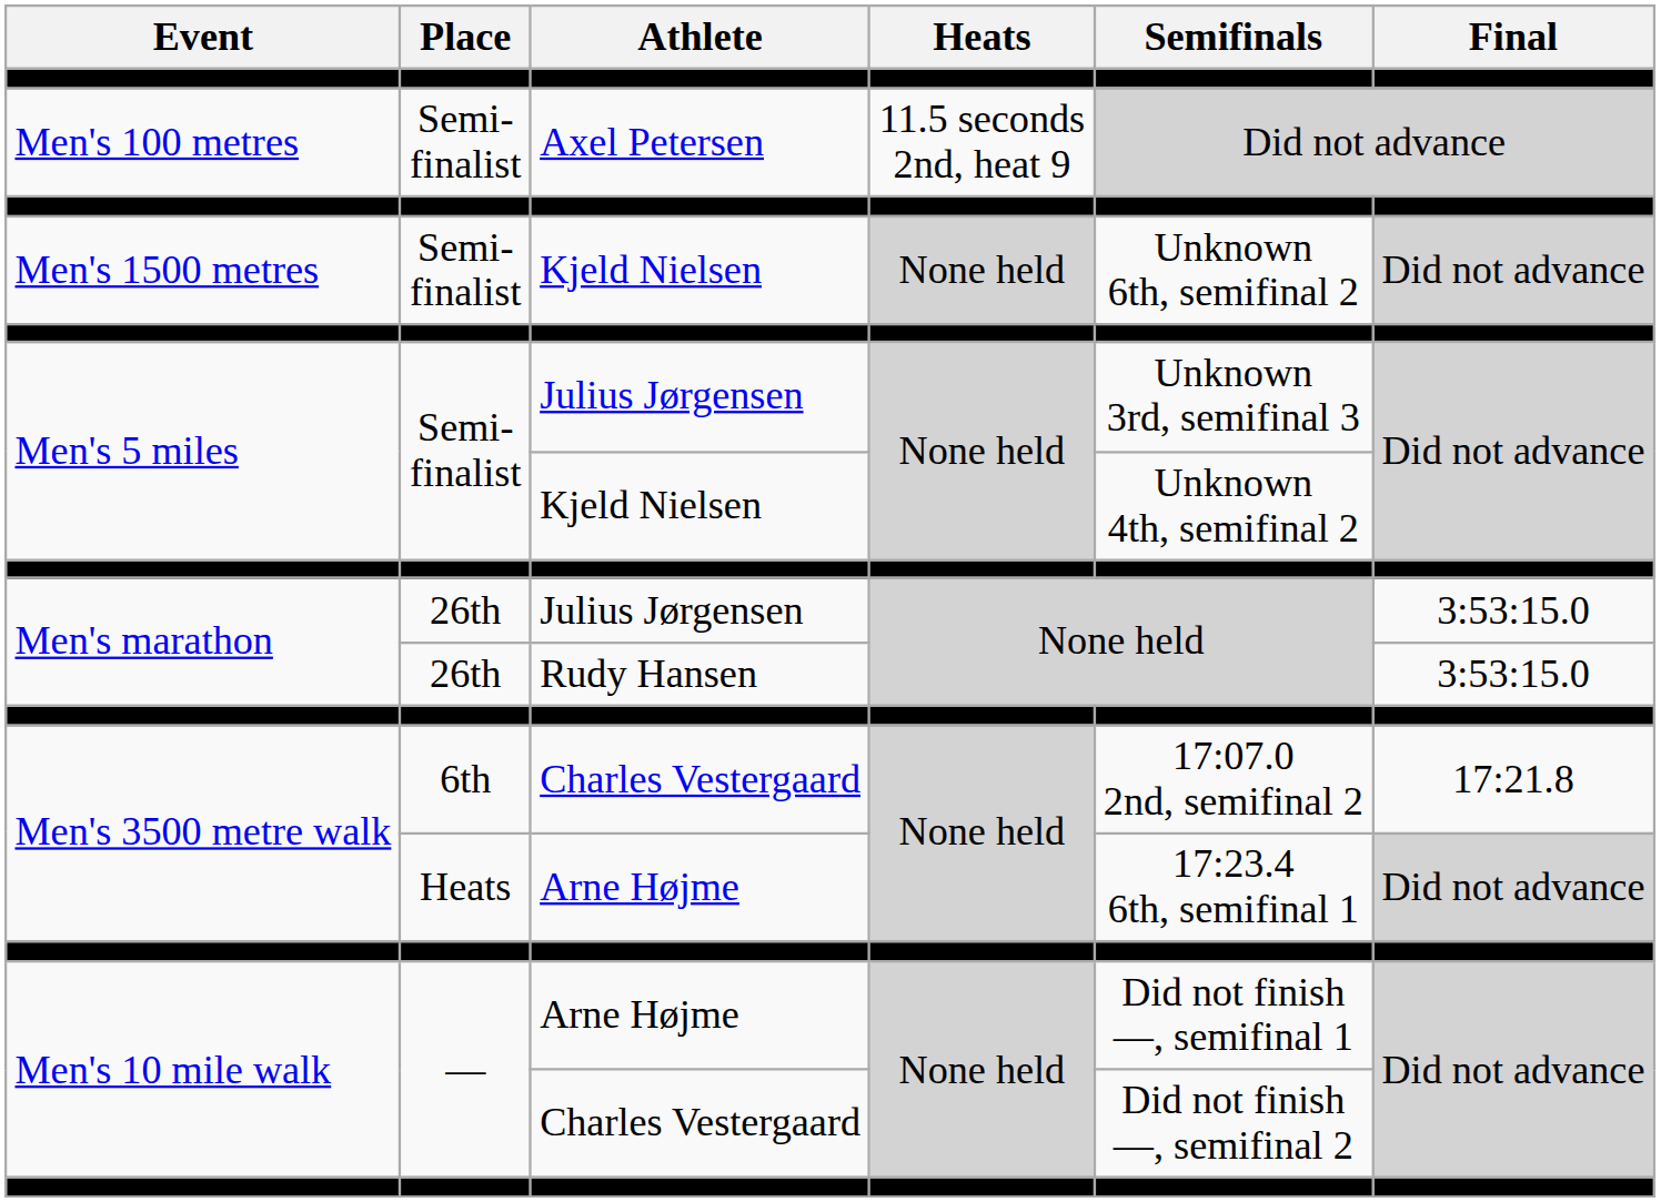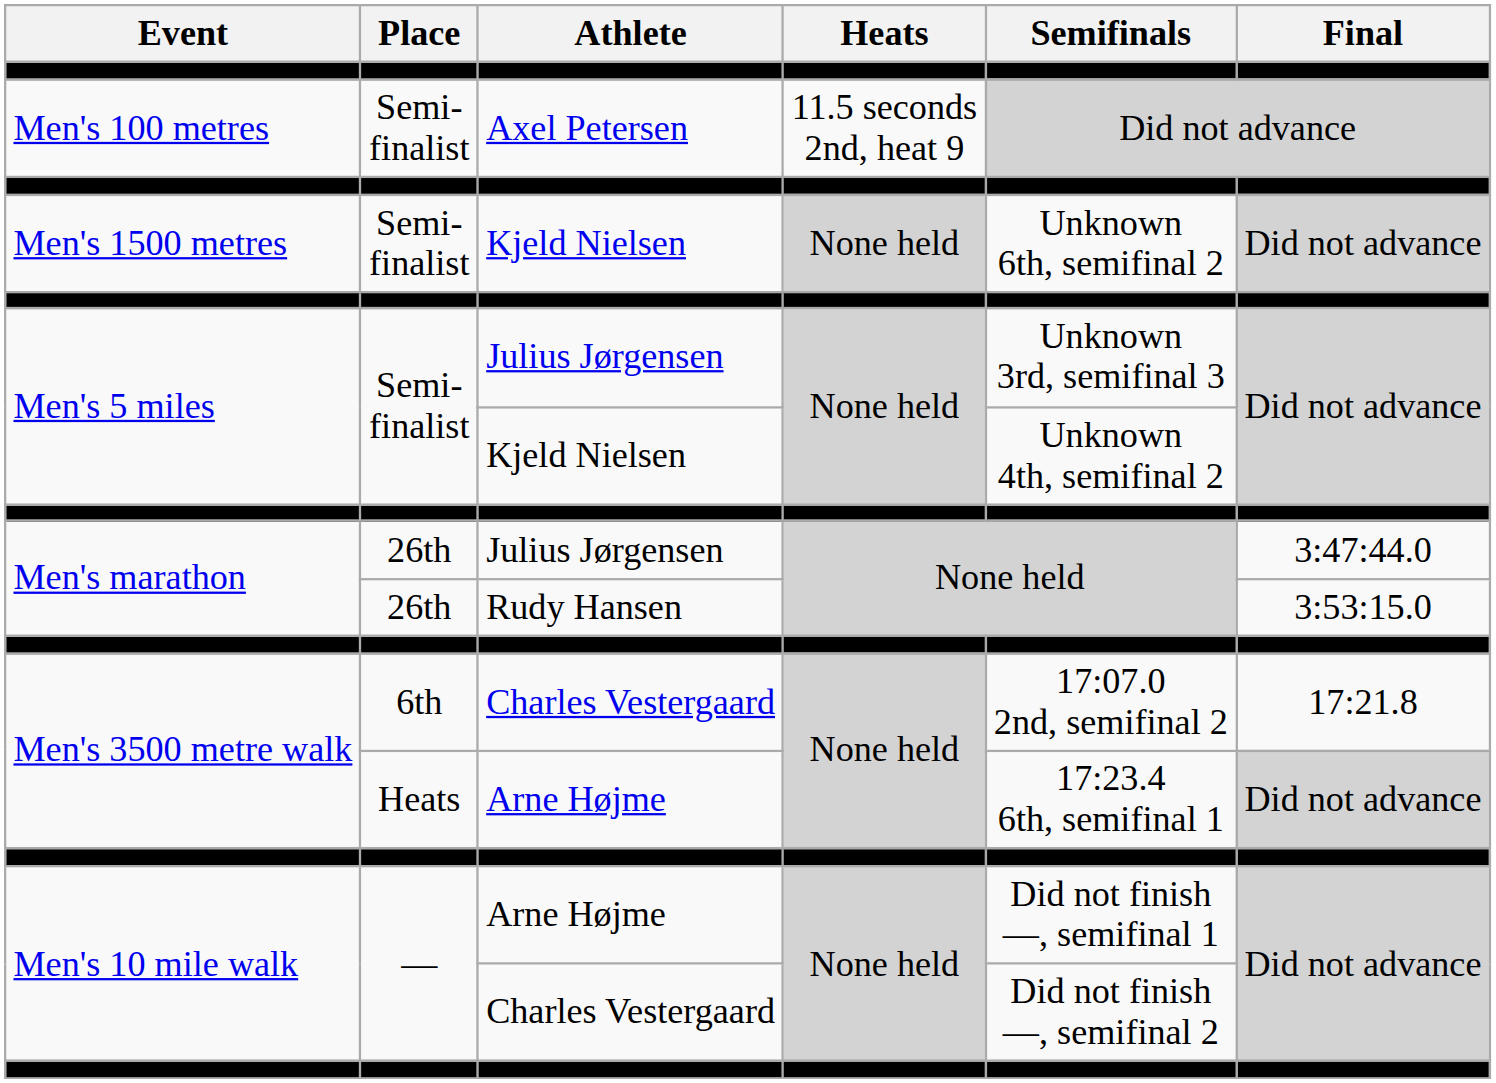 <table class=wikitable>
 <tr>
 <th>Event</th>
 <th>Place</th>
 <th>Athlete</th>
 <th>Heats</th>
 <th>Semifinals</th>
 <th>Final</th>
 </tr>
 <tr bgcolor=black>
 <td></td>
 <td></td>
 <td></td>
 <td></td>
 <td></td>
 <td></td>
 </tr>
 <tr align=center>
 <td align=left><a href='#'>Men's 100 metres</a></td>
 <td>Semi-<br>finalist</td>
 <td align=left><a href='#'>Axel Petersen</a></td>
 <td>11.5 seconds <br> 2nd, heat 9</td>
 <td colspan=2 bgcolor=lightgray>Did not advance</td>
 </tr>
 <tr bgcolor=black>
 <td></td>
 <td></td>
 <td></td>
 <td></td>
 <td></td>
 <td></td>
 </tr>
 <tr align=center>
 <td align=left><a href='#'>Men's 1500 metres</a></td>
 <td>Semi-<br>finalist</td>
 <td align=left><a href='#'>Kjeld Nielsen</a></td>
 <td bgcolor=lightgray>None held</td>
 <td>Unknown <br> 6th, semifinal 2</td>
 <td bgcolor=lightgray>Did not advance</td>
 </tr>
 <tr bgcolor=black>
 <td></td>
 <td></td>
 <td></td>
 <td></td>
 <td></td>
 <td></td>
 </tr>
 <tr align=center>
 <td rowspan=2 align=left><a href='#'>Men's 5 miles</a></td>
 <td rowspan=2>Semi-<br>finalist</td>
 <td align=left><a href='#'>Julius Jørgensen</a></td>
 <td rowspan=2 bgcolor=lightgray>None held</td>
 <td>Unknown <br> 3rd, semifinal 3</td>
 <td rowspan=2 bgcolor=lightgray>Did not advance</td>
 </tr>
 <tr align=center>
 <td align=left>Kjeld Nielsen</td>
 <td>Unknown <br> 4th, semifinal 2</td>
 </tr>
 <tr bgcolor=black>
 <td></td>
 <td></td>
 <td></td>
 <td></td>
 <td></td>
 <td></td>
 </tr>
 <tr align=center>
 <td rowspan=2 align=left><a href='#'>Men's marathon</a></td>
 <td>26th</td>
 <td align=left>Julius Jørgensen</td>
 <td rowspan=2 colspan=2 bgcolor=lightgray>None held</td>
-<td>3:53:15.0</td>
+<td>3:47:44.0</td>
 </tr>
 <tr align=center>
 <td>26th</td>
 <td align=left>Rudy Hansen</td>
 <td>3:53:15.0</td>
 </tr>
 <tr bgcolor=black>
 <td></td>
 <td></td>
 <td></td>
 <td></td>
 <td></td>
 <td></td>
 </tr>
 <tr align=center>
 <td rowspan=2 align=left><a href='#'>Men's 3500 metre walk</a></td>
 <td>6th</td>
 <td align=left><a href='#'>Charles Vestergaard</a></td>
 <td rowspan=2 bgcolor=lightgray>None held</td>
 <td>17:07.0 <br> 2nd, semifinal 2</td>
 <td>17:21.8</td>
 </tr>
 <tr align=center>
 <td>Heats</td>
 <td align=left><a href='#'>Arne Højme</a></td>
 <td>17:23.4 <br> 6th, semifinal 1</td>
 <td bgcolor=lightgray>Did not advance</td>
 </tr>
 <tr bgcolor=black>
 <td></td>
 <td></td>
 <td></td>
 <td></td>
 <td></td>
 <td></td>
 </tr>
 <tr align=center>
 <td rowspan=2 align=left><a href='#'>Men's 10 mile walk</a></td>
 <td rowspan=2>—</td>
 <td align=left>Arne Højme</td>
 <td rowspan=2 bgcolor=lightgray>None held</td>
 <td>Did not finish <br> —, semifinal 1</td>
 <td rowspan=2 bgcolor=lightgray>Did not advance</td>
 </tr>
 <tr align=center>
 <td align=left>Charles Vestergaard</td>
 <td>Did not finish <br> —, semifinal 2</td>
 </tr>
 <tr bgcolor=black>
 <td></td>
 <td></td>
 <td></td>
 <td></td>
 <td></td>
 <td></td>
 </tr>
 </table>
